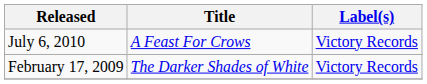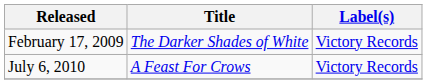 <table class="wikitable">
 <tr>
 <th>Released</th>
 <th>Title</th>
 <th><a href='#'>Label(s)</a></th>
 </tr>
 <tr>
+<td>February 17, 2009</td>
+<td><em><a href='#'>The Darker Shades of White</a></em></td>
+<td><a href='#'>Victory Records</a></td>
+</tr>
+<tr>
 <td>July 6, 2010</td>
 <td><em><a href='#'>A Feast For Crows</a></em></td>
 <td><a href='#'>Victory Records</a></td>
 </tr>
 <tr>
-<td>February 17, 2009</td>
-<td><em><a href='#'>The Darker Shades of White</a></em></td>
-<td><a href='#'>Victory Records</a></td>
-</tr>
-<tr>
 </tr>
 </table>
